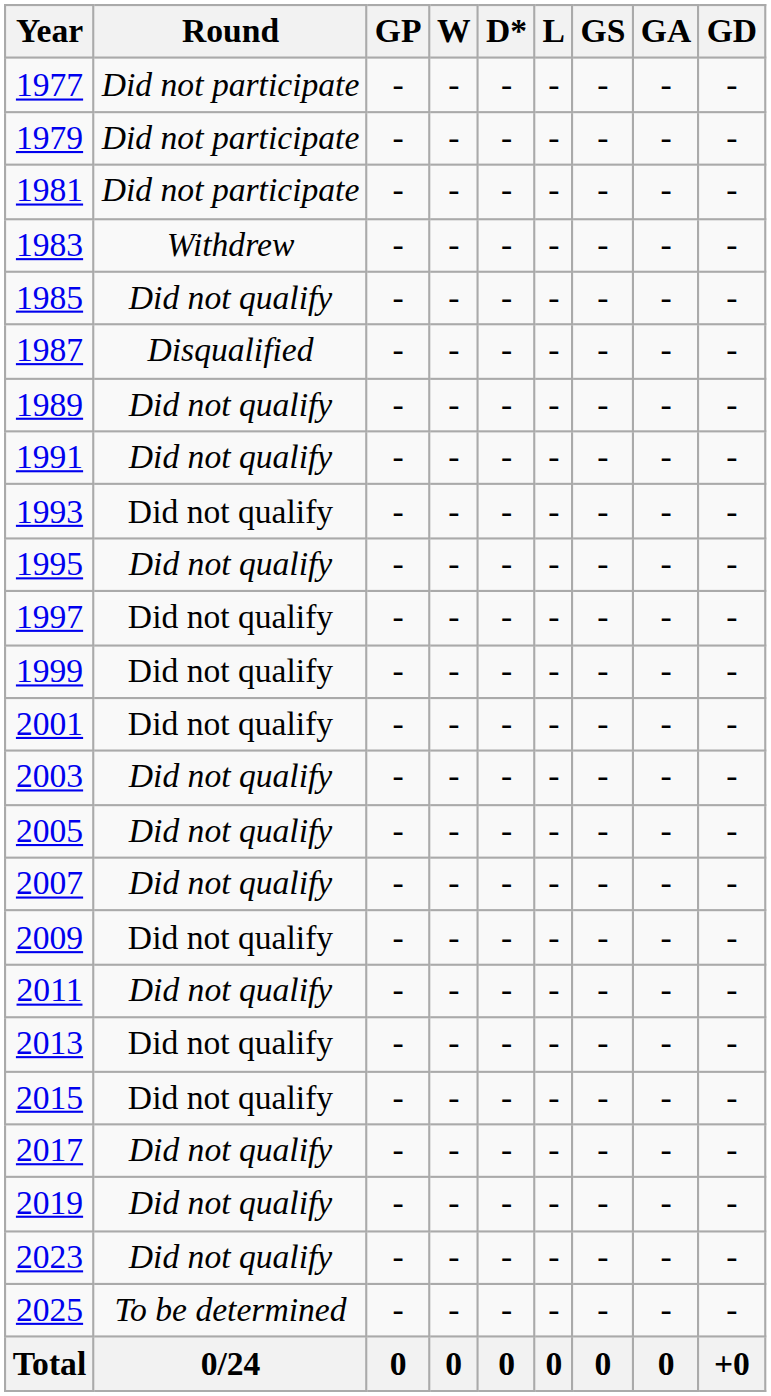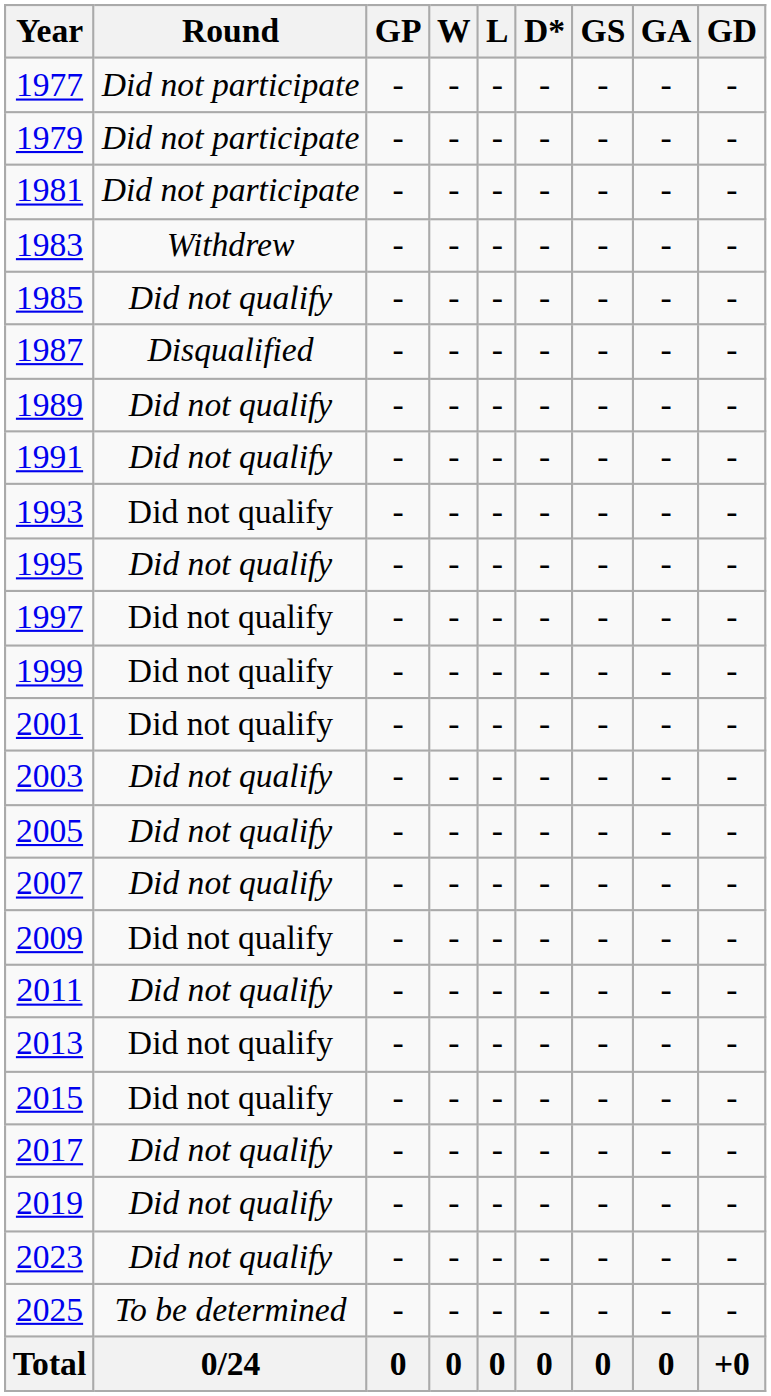 <table class="wikitable" style="text-align: center;">
 <tr>
 <th>Year</th>
 <th>Round</th>
 <th>GP</th>
 <th>W</th>
+<th>L</th>
 <th>D*</th>
-<th>L</th>
 <th>GS</th>
 <th>GA</th>
 <th>GD</th>
 </tr>
 <tr>
 <td> <a href='#'>1977</a></td>
 <td><em>Did not participate</em></td>
 <td>-</td>
 <td>-</td>
 <td>-</td>
 <td>-</td>
 <td>-</td>
 <td>-</td>
 <td>-</td>
 </tr>
 <tr>
 <td> <a href='#'>1979</a></td>
 <td><em>Did not participate</em></td>
 <td>-</td>
 <td>-</td>
 <td>-</td>
 <td>-</td>
 <td>-</td>
 <td>-</td>
 <td>-</td>
 </tr>
 <tr>
 <td> <a href='#'>1981</a></td>
 <td><em>Did not participate</em></td>
 <td>-</td>
 <td>-</td>
 <td>-</td>
 <td>-</td>
 <td>-</td>
 <td>-</td>
 <td>-</td>
 </tr>
 <tr>
 <td> <a href='#'>1983</a></td>
 <td><em>Withdrew</em></td>
 <td>-</td>
 <td>-</td>
 <td>-</td>
 <td>-</td>
 <td>-</td>
 <td>-</td>
 <td>-</td>
 </tr>
 <tr>
 <td> <a href='#'>1985</a></td>
 <td><em>Did not qualify</em></td>
 <td>-</td>
 <td>-</td>
 <td>-</td>
 <td>-</td>
 <td>-</td>
 <td>-</td>
 <td>-</td>
 </tr>
 <tr>
 <td> <a href='#'>1987</a></td>
 <td><em>Disqualified</em></td>
 <td>-</td>
 <td>-</td>
 <td>-</td>
 <td>-</td>
 <td>-</td>
 <td>-</td>
 <td>-</td>
 </tr>
 <tr>
 <td> <a href='#'>1989</a></td>
 <td><em>Did not qualify</em></td>
 <td>-</td>
 <td>-</td>
 <td>-</td>
 <td>-</td>
 <td>-</td>
 <td>-</td>
 <td>-</td>
 </tr>
 <tr>
 <td> <a href='#'>1991</a></td>
 <td><em>Did not qualify</em></td>
 <td>-</td>
 <td>-</td>
 <td>-</td>
 <td>-</td>
 <td>-</td>
 <td>-</td>
 <td>-</td>
 </tr>
 <tr>
 <td> <a href='#'>1993</a></td>
 <td>Did not qualify</td>
 <td>-</td>
 <td>-</td>
 <td>-</td>
 <td>-</td>
 <td>-</td>
 <td>-</td>
 <td>-</td>
 </tr>
 <tr>
 <td> <a href='#'>1995</a></td>
 <td><em>Did not qualify</em></td>
 <td>-</td>
 <td>-</td>
 <td>-</td>
 <td>-</td>
 <td>-</td>
 <td>-</td>
 <td>-</td>
 </tr>
 <tr>
 <td> <a href='#'>1997</a></td>
 <td>Did not qualify</td>
 <td>-</td>
 <td>-</td>
 <td>-</td>
 <td>-</td>
 <td>-</td>
 <td>-</td>
 <td>-</td>
 </tr>
 <tr>
 <td> <a href='#'>1999</a></td>
 <td>Did not qualify</td>
 <td>-</td>
 <td>-</td>
 <td>-</td>
 <td>-</td>
 <td>-</td>
 <td>-</td>
 <td>-</td>
 </tr>
 <tr>
 <td> <a href='#'>2001</a></td>
 <td>Did not qualify</td>
 <td>-</td>
 <td>-</td>
 <td>-</td>
 <td>-</td>
 <td>-</td>
 <td>-</td>
 <td>-</td>
 </tr>
 <tr>
 <td> <a href='#'>2003</a></td>
 <td><em>Did not qualify</em></td>
 <td>-</td>
 <td>-</td>
 <td>-</td>
 <td>-</td>
 <td>-</td>
 <td>-</td>
 <td>-</td>
 </tr>
 <tr>
 <td> <a href='#'>2005</a></td>
 <td><em>Did not qualify</em></td>
 <td>-</td>
 <td>-</td>
 <td>-</td>
 <td>-</td>
 <td>-</td>
 <td>-</td>
 <td>-</td>
 </tr>
 <tr>
 <td> <a href='#'>2007</a></td>
 <td><em>Did not qualify</em></td>
 <td>-</td>
 <td>-</td>
 <td>-</td>
 <td>-</td>
 <td>-</td>
 <td>-</td>
 <td>-</td>
 </tr>
 <tr>
 <td> <a href='#'>2009</a></td>
 <td>Did not qualify</td>
 <td>-</td>
 <td>-</td>
 <td>-</td>
 <td>-</td>
 <td>-</td>
 <td>-</td>
 <td>-</td>
 </tr>
 <tr>
 <td> <a href='#'>2011</a></td>
 <td><em>Did not qualify</em></td>
 <td>-</td>
 <td>-</td>
 <td>-</td>
 <td>-</td>
 <td>-</td>
 <td>-</td>
 <td>-</td>
 </tr>
 <tr>
 <td> <a href='#'>2013</a></td>
 <td>Did not qualify</td>
 <td>-</td>
 <td>-</td>
 <td>-</td>
 <td>-</td>
 <td>-</td>
 <td>-</td>
 <td>-</td>
 </tr>
 <tr>
 <td> <a href='#'>2015</a></td>
 <td>Did not qualify</td>
 <td>-</td>
 <td>-</td>
 <td>-</td>
 <td>-</td>
 <td>-</td>
 <td>-</td>
 <td>-</td>
 </tr>
 <tr>
 <td> <a href='#'>2017</a></td>
 <td><em>Did not qualify</em></td>
 <td>-</td>
 <td>-</td>
 <td>-</td>
 <td>-</td>
 <td>-</td>
 <td>-</td>
 <td>-</td>
 </tr>
 <tr>
 <td> <a href='#'>2019</a></td>
 <td><em>Did not qualify</em></td>
 <td>-</td>
 <td>-</td>
 <td>-</td>
 <td>-</td>
 <td>-</td>
 <td>-</td>
 <td>-</td>
 </tr>
 <tr>
 <td> <a href='#'>2023</a></td>
 <td><em>Did not qualify</em></td>
 <td>-</td>
 <td>-</td>
 <td>-</td>
 <td>-</td>
 <td>-</td>
 <td>-</td>
 <td>-</td>
 </tr>
 <tr>
 <td> <a href='#'>2025</a></td>
 <td><em>To be determined</em></td>
 <td>-</td>
 <td>-</td>
 <td>-</td>
 <td>-</td>
 <td>-</td>
 <td>-</td>
 <td>-</td>
 </tr>
 <tr>
 <th>Total</th>
 <th>0/24</th>
 <th>0</th>
 <th>0</th>
 <th>0</th>
 <th>0</th>
 <th>0</th>
 <th>0</th>
 <th>+0</th>
 </tr>
 </table>
